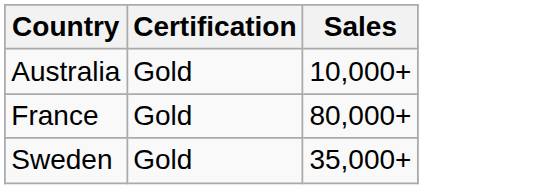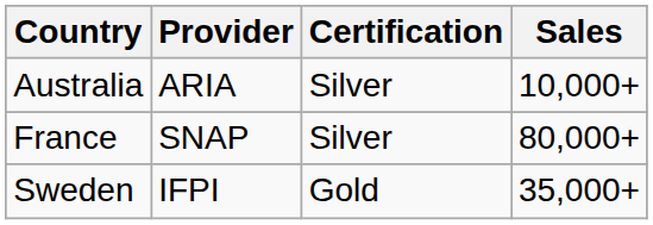 <table class="wikitable" border="1">
 <tr>
 <th>Country</th>
+<th>Provider</th>
 <th>Certification</th>
 <th>Sales</th>
 </tr>
 <tr>
 <td>Australia</td>
-<td>Gold</td>
+<td>ARIA</td>
+<td>Silver</td>
 <td>10,000+</td>
 </tr>
 <tr>
 <td>France</td>
-<td>Gold</td>
+<td>SNAP</td>
+<td>Silver</td>
 <td>80,000+</td>
 </tr>
 <tr>
 <td>Sweden</td>
+<td>IFPI</td>
 <td>Gold</td>
 <td>35,000+</td>
 </tr>
 </table>
